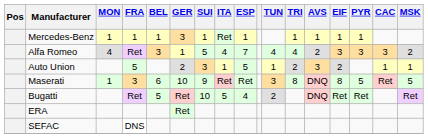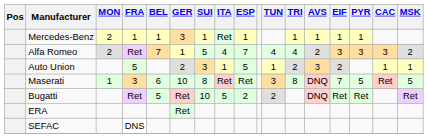 <table class="wikitable" style="font-size: 85%; text-align:center">
 <tr valign="top">
 <th valign="middle">Pos</th>
 <th valign="middle">Manufacturer</th>
 <th><strong><a href='#'>MON</a> </strong><br></th>
 <th><strong><a href='#'>FRA</a> </strong><br></th>
 <th><strong><a href='#'>BEL</a> </strong><br></th>
 <th><strong><a href='#'>GER</a></strong><br><br></th>
 <th><strong><a href='#'>SUI</a></strong><br></th>
 <th><strong><a href='#'>ITA</a></strong><br></th>
 <th><strong><a href='#'>ESP</a></strong><br></th>
 <th></th>
 <th><a href='#'>TUN</a><br></th>
 <th><a href='#'>TRI</a><br></th>
 <th><a href='#'>AVS</a><br></th>
 <th><a href='#'>EIF</a><br></th>
 <th><a href='#'>PYR</a> <br></th>
 <th><a href='#'>CAC</a><br></th>
 <th><a href='#'>MSK</a><br></th>
 </tr>
 <tr>
 <th></th>
 <td align="left"> Mercedes-Benz</td>
-<td style="background:#ffffbf;">1</td>
+<td style="background:#ffffbf;">2</td>
 <td style="background:#ffffbf;">1</td>
 <td style="background:#ffffbf;">1</td>
 <td style="background:#ffdf9f;">3</td>
 <td style="background:#ffffbf;">1</td>
 <td style="background:#dfffdf;">Ret</td>
 <td style="background:#ffffbf;">1</td>
 <td></td>
 <td></td>
 <td style="background:#ffffbf;">1</td>
 <td style="background:#ffffbf;">1</td>
 <td style="background:#ffffbf;">1</td>
 <td style="background:#ffffbf;">1</td>
 <td></td>
 <td></td>
 </tr>
 <tr>
 <th></th>
 <td align="left"> Alfa Romeo</td>
-<td style="background:#dfdfdf;">4</td>
+<td style="background:#dfdfdf;">2</td>
 <td style="background:#efcfff;">Ret</td>
-<td style="background:#ffdf9f;">3</td>
+<td style="background:#ffdf9f;">7</td>
 <td style="background:#ffffbf;">1</td>
 <td style="background:#dfffdf;">5</td>
 <td style="background:#dfffdf;">4</td>
 <td style="background:#dfffdf;">7</td>
 <td></td>
 <td style="background:#dfffdf;">4</td>
 <td style="background:#dfffdf;">4</td>
 <td style="background:#dfdfdf;">2</td>
 <td style="background:#ffdf9f;">3</td>
 <td style="background:#ffdf9f;">3</td>
 <td style="background:#ffdf9f;">3</td>
 <td style="background:#dfdfdf;">2</td>
 </tr>
 <tr>
 <th></th>
 <td align="left"> Auto Union</td>
 <td></td>
 <td style="background:#dfffdf;">5</td>
 <td></td>
 <td style="background:#dfdfdf;">2</td>
 <td style="background:#ffdf9f;">3</td>
 <td style="background:#ffffbf;">1</td>
 <td style="background:#dfffdf;">5</td>
 <td></td>
 <td style="background:#ffffbf;">1</td>
 <td style="background:#dfdfdf;">2</td>
 <td style="background:#ffdf9f;">3</td>
 <td style="background:#dfdfdf;">2</td>
 <td></td>
 <td style="background:#ffffbf;">1</td>
 <td style="background:#ffffbf;">1</td>
 </tr>
 <tr>
 <th></th>
 <td align="left"> Maserati</td>
 <td style="background:#dfffdf;">1</td>
 <td style="background:#ffdf9f;">3</td>
 <td style="background:#dfffdf;">6</td>
 <td style="background:#dfffdf;">10</td>
-<td style="background:#dfffdf;">9</td>
+<td style="background:#dfffdf;">8</td>
 <td style="background:#ffcfcf;">Ret</td>
 <td style="background:#dfffdf;">Ret</td>
 <td></td>
 <td style="background:#ffdf9f;">3</td>
 <td style="background:#dfffdf;">8</td>
 <td style="background:#ffcfcf;">DNQ</td>
-<td style="background:#dfffdf;">8</td>
+<td style="background:#dfffdf;">7</td>
 <td style="background:#dfffdf;">5</td>
 <td style="background:#ffcfcf;">Ret</td>
 <td style="background:#dfffdf;">5</td>
 </tr>
 <tr>
 <th></th>
 <td align="left"> Bugatti</td>
 <td></td>
 <td style="background:#efcfff;">Ret</td>
 <td style="background:#dfffdf;">5</td>
 <td style="background:#ffcfcf;">Ret</td>
 <td style="background:#dfffdf;">10</td>
 <td style="background:#dfffdf;">5</td>
-<td style="background:#dfffdf;">4</td>
+<td style="background:#dfffdf;">2</td>
 <td></td>
 <td style="background:#dfdfdf;">2</td>
 <td></td>
 <td style="background:#ffcfcf;">DNQ</td>
 <td style="background:#dfffdf;">Ret</td>
 <td style="background:#dfffdf;">Ret</td>
 <td></td>
 <td style="background:#efcfff;">Ret</td>
 </tr>
 <tr>
 <th></th>
 <td align="left"> ERA</td>
 <td></td>
 <td></td>
 <td></td>
 <td style="background:#dfffdf;">Ret</td>
 <td></td>
 <td></td>
 <td></td>
 <td></td>
 <td></td>
 <td></td>
 <td></td>
 <td></td>
 <td></td>
 <td></td>
 <td></td>
 </tr>
 <tr>
 <th></th>
 <td align="left"> SEFAC</td>
 <td></td>
 <td style="background:#ffffff;">DNS</td>
 <td></td>
 <td></td>
 <td></td>
 <td></td>
 <td></td>
 <td></td>
 <td></td>
 <td></td>
 <td></td>
 <td></td>
 <td></td>
 <td></td>
 <td></td>
 </tr>
 <tr>
 </tr>
 </table>
